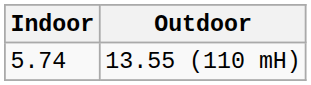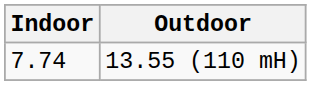 <table class="wikitable" border="1" align="upright">
 <tr>
 <th>Indoor</th>
 <th>Outdoor</th>
 </tr>
 <tr>
-<td>5.74</td>
+<td>7.74</td>
 <td>13.55 (110 mH)</td>
 </tr>
 </table>
